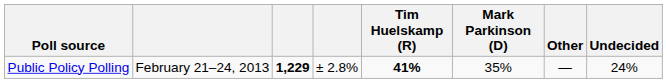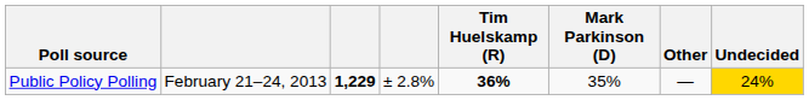 <table class="wikitable" style="text-align:center">
 <tr valign= bottom>
 <th>Poll source</th>
 <th></th>
 <th></th>
 <th></th>
 <th style="width:100px;">Tim<br>Huelskamp (R)</th>
 <th style="width:100px;">Mark<br>Parkinson (D)</th>
 <th>Other</th>
 <th>Undecided</th>
 </tr>
 <tr>
 <td align=left><a href='#'>Public Policy Polling</a></td>
 <td>February 21–24, 2013</td>
 <td><strong>1,229</strong></td>
 <td>± 2.8%</td>
-<td><strong>41%</strong></td>
+<td><strong>36%</strong></td>
 <td>35%</td>
 <td>—</td>
-<td>24%</td>
+<td style="background: gold;">24%</td>
 </tr>
 </table>
